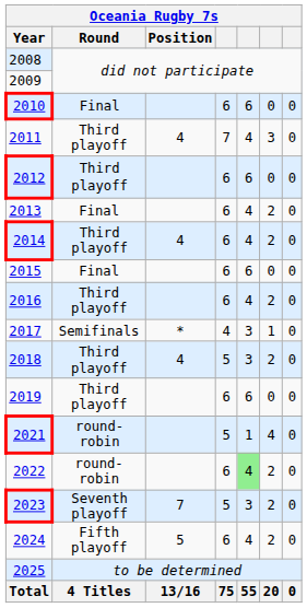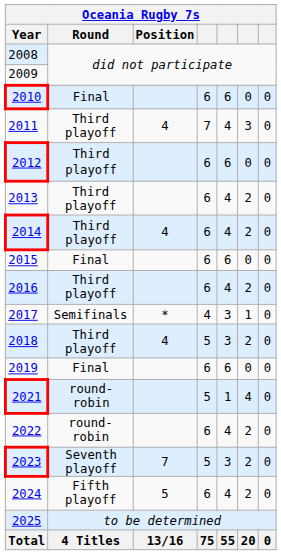 <table class="wikitable" style="text-align: center;">
 <tr>
 <th colspan=10><a href='#'>Oceania Rugby 7s</a></th>
 </tr>
 <tr>
 <th>Year</th>
 <th style="width:6.5em;">Round</th>
 <th style="padding:2px;">Position</th>
 <th style="width:1em;"></th>
 <th style="width:1em;"></th>
 <th style="width:1em;"></th>
 <th style="width:1em;"></th>
 </tr>
 <tr bgcolor=#def>
 <td align=left> 2008</td>
 <td colspan="6" rowspan=2 style="background-color:#f9f9f9;"><em>did not participate</em></td>
 </tr>
 <tr>
 <td align=left> 2009</td>
 </tr>
 <tr bgcolor=#def style="line-height:133%;">
 <td style="border: 3px solid red"> <a href='#'>2010</a></td>
 <td>Final</td>
 <td></td>
 <td>6</td>
 <td>6</td>
 <td>0</td>
 <td>0</td>
 </tr>
 <tr>
 <td align=left> <a href='#'>2011</a></td>
 <td>Third playoff</td>
 <td>4</td>
 <td>7</td>
 <td>4</td>
 <td>3</td>
 <td>0</td>
 </tr>
 <tr bgcolor=#def style="line-height:133%;">
 <td style="border: 3px solid red"> <a href='#'>2012</a></td>
 <td>Third playoff</td>
 <td></td>
 <td>6</td>
 <td>6</td>
 <td>0</td>
 <td>0</td>
 </tr>
 <tr>
 <td align=left> <a href='#'>2013</a></td>
-<td>Final</td>
+<td>Third playoff</td>
 <td></td>
 <td>6</td>
 <td>4</td>
 <td>2</td>
 <td>0</td>
 </tr>
 <tr bgcolor=#def>
 <td style="border: 3px solid red"> <a href='#'>2014</a></td>
 <td>Third playoff</td>
 <td>4</td>
 <td>6</td>
 <td>4</td>
 <td>2</td>
 <td>0</td>
 </tr>
 <tr>
 <td align=left> <a href='#'>2015</a></td>
 <td>Final</td>
 <td></td>
 <td>6</td>
 <td>6</td>
 <td>0</td>
 <td>0</td>
 </tr>
 <tr bgcolor=#def>
 <td align=left> <a href='#'>2016</a></td>
 <td>Third playoff</td>
 <td></td>
 <td>6</td>
 <td>4</td>
 <td>2</td>
 <td>0</td>
 </tr>
 <tr>
 <td align=left> <a href='#'>2017</a></td>
 <td>Semifinals</td>
 <td>*</td>
 <td>4</td>
 <td>3</td>
 <td>1</td>
 <td>0</td>
 </tr>
 <tr bgcolor=#def>
 <td align=left> <a href='#'>2018</a></td>
 <td>Third playoff</td>
 <td>4</td>
 <td>5</td>
 <td>3</td>
 <td>2</td>
 <td>0</td>
 </tr>
 <tr>
 <td align=left> <a href='#'>2019</a></td>
-<td>Third playoff</td>
+<td>Final</td>
 <td></td>
 <td>6</td>
 <td>6</td>
 <td>0</td>
 <td>0</td>
 </tr>
 <tr bgcolor=#def>
 <td style="border: 3px solid red"> <a href='#'>2021</a></td>
 <td>round-robin</td>
 <td></td>
 <td>5</td>
 <td>1</td>
 <td>4</td>
 <td>0 </td>
 </tr>
 <tr>
 <td><a href='#'>2022</a></td>
 <td>round-robin</td>
 <td></td>
 <td>6</td>
-<td style="background: lightgreen;">4</td>
+<td>4</td>
 <td>2</td>
 <td>0</td>
 </tr>
 <tr bgcolor=#def>
 <td style="border: 3px solid red"><a href='#'>2023</a></td>
 <td style="padding:0;">Seventh playoff</td>
 <td>7</td>
 <td>5</td>
 <td>3</td>
 <td>2</td>
 <td>0</td>
 </tr>
 <tr>
 <td><a href='#'>2024</a></td>
 <td>Fifth playoff</td>
 <td>5</td>
 <td>6</td>
 <td>4</td>
 <td>2</td>
 <td>0</td>
 </tr>
 <tr bgcolor=#def>
 <td><a href='#'>2025</a></td>
 <td colspan=6><em>to be determined</em></td>
 </tr>
 <tr>
 <th>Total</th>
 <th>4 Titles</th>
 <th>13/16</th>
 <th>75</th>
 <th>55</th>
 <th>20</th>
 <th>0</th>
 </tr>
 </table>
